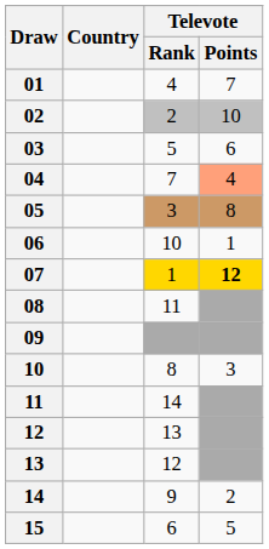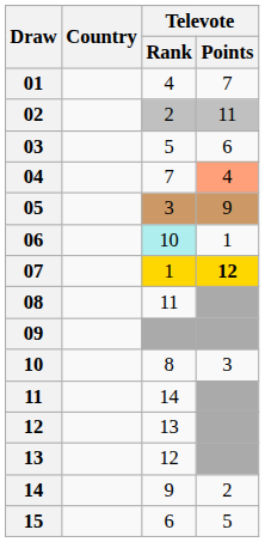 <table class="sortable wikitable collapsible plainrowheaders" style="text-align:center;">
 <tr>
 </tr>
 <tr>
 <th scope="col" rowspan="2">Draw</th>
 <th scope="col" rowspan="2">Country</th>
 <th scope="col" colspan="2">Televote</th>
 </tr>
 <tr>
 <th scope="col">Rank</th>
 <th scope="col" class="unsortable">Points</th>
 </tr>
 <tr>
 <th scope="row" style="text-align:center;">01</th>
 <td style="text-align:left;"></td>
 <td>4</td>
 <td>7</td>
 </tr>
 <tr>
 <th scope="row" style="text-align:center;">02</th>
 <td style="text-align:left;"></td>
 <td style="background:silver;">2</td>
-<td style="background:silver;">10</td>
+<td style="background:silver;">11</td>
 </tr>
 <tr>
 <th scope="row" style="text-align:center;">03</th>
 <td style="text-align:left;"></td>
 <td>5</td>
 <td>6</td>
 </tr>
 <tr>
 <th scope="row" style="text-align:center;">04</th>
 <td style="text-align:left;"></td>
 <td>7</td>
 <td style="background: lightsalmon;">4</td>
 </tr>
 <tr>
 <th scope="row" style="text-align:center;">05</th>
 <td style="text-align:left;"></td>
 <td style="background:#CC9966;">3</td>
-<td style="background:#CC9966;">8</td>
+<td style="background:#CC9966;">9</td>
 </tr>
 <tr>
 <th scope="row" style="text-align:center;">06</th>
 <td style="text-align:left;"></td>
-<td>10</td>
+<td style="background: paleturquoise;">10</td>
 <td>1</td>
 </tr>
 <tr>
 <th scope="row" style="text-align:center;">07</th>
 <td style="text-align:left;"></td>
 <td style="background:gold;">1</td>
 <td style="background:gold;"><strong>12</strong></td>
 </tr>
 <tr>
 <th scope="row" style="text-align:center;">08</th>
 <td style="text-align:left;"></td>
 <td>11</td>
 <td style="background:#AAAAAA;"></td>
 </tr>
 <tr class=sortbottom>
 <th scope="row" style="text-align:center;">09</th>
 <td style="text-align:left;"></td>
 <td style="background:#AAAAAA;"></td>
 <td style="background:#AAAAAA;"></td>
 </tr>
 <tr>
 <th scope="row" style="text-align:center;">10</th>
 <td style="text-align:left;"></td>
 <td>8</td>
 <td>3</td>
 </tr>
 <tr>
 <th scope="row" style="text-align:center;">11</th>
 <td style="text-align:left;"></td>
 <td>14</td>
 <td style="background:#AAAAAA;"></td>
 </tr>
 <tr>
 <th scope="row" style="text-align:center;">12</th>
 <td style="text-align:left;"></td>
 <td>13</td>
 <td style="background:#AAAAAA;"></td>
 </tr>
 <tr>
 <th scope="row" style="text-align:center;">13</th>
 <td style="text-align:left;"></td>
 <td>12</td>
 <td style="background:#AAAAAA;"></td>
 </tr>
 <tr>
 <th scope="row" style="text-align:center;">14</th>
 <td style="text-align:left;"></td>
 <td>9</td>
 <td>2</td>
 </tr>
 <tr>
 <th scope="row" style="text-align:center;">15</th>
 <td style="text-align:left;"></td>
 <td>6</td>
 <td>5</td>
 </tr>
 </table>
